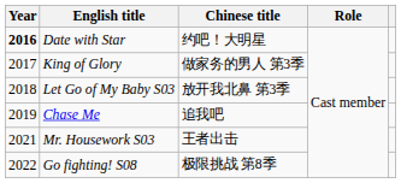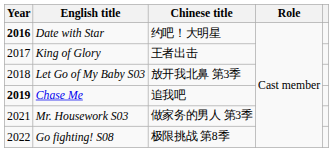 <table class="wikitable sortable">
 <tr>
 <th>Year</th>
 <th>English title</th>
 <th>Chinese title</th>
 <th>Role</th>
 <th ! class="unsortable"></th>
 </tr>
 <tr>
 <td><strong>2016</strong></td>
 <td><em>Date with Star</em></td>
 <td>约吧！大明星</td>
 <td rowspan="6">Cast member</td>
 <td></td>
 </tr>
 <tr>
 <td>2017</td>
 <td><em>King of Glory</em></td>
-<td>做家务的男人 第3季</td>
+<td>王者出击</td>
 <td></td>
 </tr>
 <tr>
 <td>2018</td>
 <td><em>Let Go of My Baby S03</em></td>
 <td>放开我北鼻 第3季</td>
 <td></td>
 </tr>
 <tr>
-<td>2019</td>
+<td><strong>2019</strong></td>
 <td><a href='#'><em>Chase Me</em></a></td>
 <td>追我吧</td>
 <td></td>
 </tr>
 <tr>
 <td>2021</td>
 <td><em>Mr. Housework S03</em></td>
-<td>王者出击</td>
+<td>做家务的男人 第3季</td>
 <td></td>
 </tr>
 <tr>
 <td>2022</td>
 <td><em>Go fighting! S08</em></td>
 <td>极限挑战 第8季</td>
 <td></td>
 </tr>
 </table>
